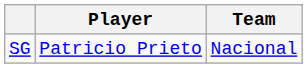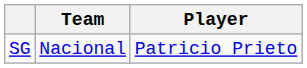 <table class="wikitable">
 <tr>
 <th style="text-align:center;"></th>
+<th style="text-align:center;">Team</th>
 <th style="text-align:center;">Player</th>
-<th style="text-align:center;">Team</th>
 </tr>
 <tr>
 <td style="text-align:center;"><a href='#'>SG</a></td>
+<td><a href='#'>Nacional</a></td>
 <td> <a href='#'>Patricio Prieto</a></td>
-<td><a href='#'>Nacional</a></td>
 </tr>
 </table>
